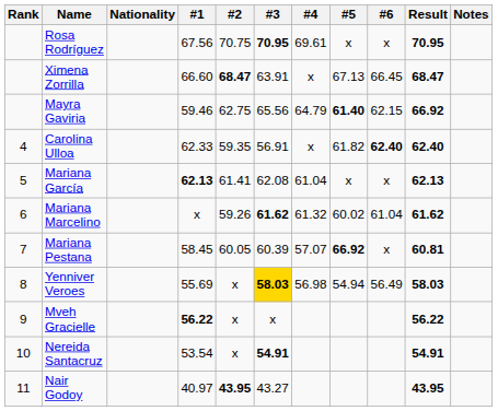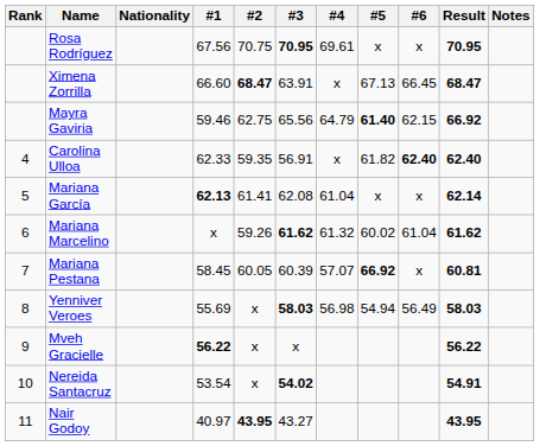 <table class="wikitable sortable" style="text-align:center">
 <tr>
 <th>Rank</th>
 <th>Name</th>
 <th>Nationality</th>
 <th>#1</th>
 <th>#2</th>
 <th>#3</th>
 <th>#4</th>
 <th>#5</th>
 <th>#6</th>
 <th>Result</th>
 <th>Notes</th>
 </tr>
 <tr>
 <td></td>
 <td align=left><a href='#'>Rosa Rodríguez</a></td>
 <td align=left></td>
 <td>67.56</td>
 <td>70.75</td>
 <td><strong>70.95</strong></td>
 <td>69.61</td>
 <td>x</td>
 <td>x</td>
 <td><strong>70.95</strong></td>
 <td></td>
 </tr>
 <tr>
 <td></td>
 <td align=left><a href='#'>Ximena Zorrilla</a></td>
 <td align=left></td>
 <td>66.60</td>
 <td><strong>68.47</strong></td>
 <td>63.91</td>
 <td>x</td>
 <td>67.13</td>
 <td>66.45</td>
 <td><strong>68.47</strong></td>
 <td></td>
 </tr>
 <tr>
 <td></td>
 <td align=left><a href='#'>Mayra Gaviria</a></td>
 <td align=left></td>
 <td>59.46</td>
 <td>62.75</td>
 <td>65.56</td>
 <td>64.79</td>
 <td><strong>61.40</strong></td>
 <td>62.15</td>
 <td><strong>66.92</strong></td>
 <td></td>
 </tr>
 <tr>
 <td>4</td>
 <td align=left><a href='#'>Carolina Ulloa</a></td>
 <td align=left></td>
 <td>62.33</td>
 <td>59.35</td>
 <td>56.91</td>
 <td>x</td>
 <td>61.82</td>
 <td><strong>62.40</strong></td>
 <td><strong>62.40</strong></td>
 <td><strong></strong></td>
 </tr>
 <tr>
 <td>5</td>
 <td align=left><a href='#'>Mariana García</a></td>
 <td align=left></td>
 <td><strong>62.13</strong></td>
 <td>61.41</td>
 <td>62.08</td>
 <td>61.04</td>
 <td>x</td>
 <td>x</td>
-<td><strong>62.13</strong></td>
+<td><strong>62.14</strong></td>
 <td></td>
 </tr>
 <tr>
 <td>6</td>
 <td align=left><a href='#'>Mariana Marcelino</a></td>
 <td align=left></td>
 <td>x</td>
 <td>59.26</td>
 <td><strong>61.62</strong></td>
 <td>61.32</td>
 <td>60.02</td>
 <td>61.04</td>
 <td><strong>61.62</strong></td>
 <td></td>
 </tr>
 <tr>
 <td>7</td>
 <td align=left><a href='#'>Mariana Pestana</a></td>
 <td align=left></td>
 <td>58.45</td>
 <td>60.05</td>
 <td>60.39</td>
 <td>57.07</td>
 <td><strong>66.92</strong></td>
 <td>x</td>
 <td><strong>60.81</strong></td>
 <td></td>
 </tr>
 <tr>
 <td>8</td>
 <td align=left><a href='#'>Yenniver Veroes</a></td>
 <td align=left></td>
 <td>55.69</td>
 <td>x</td>
-<td style="background: gold;"><strong>58.03</strong></td>
+<td><strong>58.03</strong></td>
 <td>56.98</td>
 <td>54.94</td>
 <td>56.49</td>
 <td><strong>58.03</strong></td>
 <td></td>
 </tr>
 <tr>
 <td>9</td>
 <td align=left><a href='#'>Mveh Gracielle</a></td>
 <td align=left></td>
 <td><strong>56.22</strong></td>
 <td>x</td>
 <td>x</td>
 <td></td>
 <td></td>
 <td></td>
 <td><strong>56.22</strong></td>
 <td></td>
 </tr>
 <tr>
 <td>10</td>
 <td align=left><a href='#'>Nereida Santacruz</a></td>
 <td align=left></td>
 <td>53.54</td>
 <td>x</td>
-<td><strong>54.91</strong></td>
+<td><strong>54.02</strong></td>
 <td></td>
 <td></td>
 <td></td>
 <td><strong>54.91</strong></td>
 <td></td>
 </tr>
 <tr>
 <td>11</td>
 <td align=left><a href='#'>Nair Godoy</a></td>
 <td align=left></td>
 <td>40.97</td>
 <td><strong>43.95</strong></td>
 <td>43.27</td>
 <td></td>
 <td></td>
 <td></td>
 <td><strong>43.95</strong></td>
 <td></td>
 </tr>
 </table>
